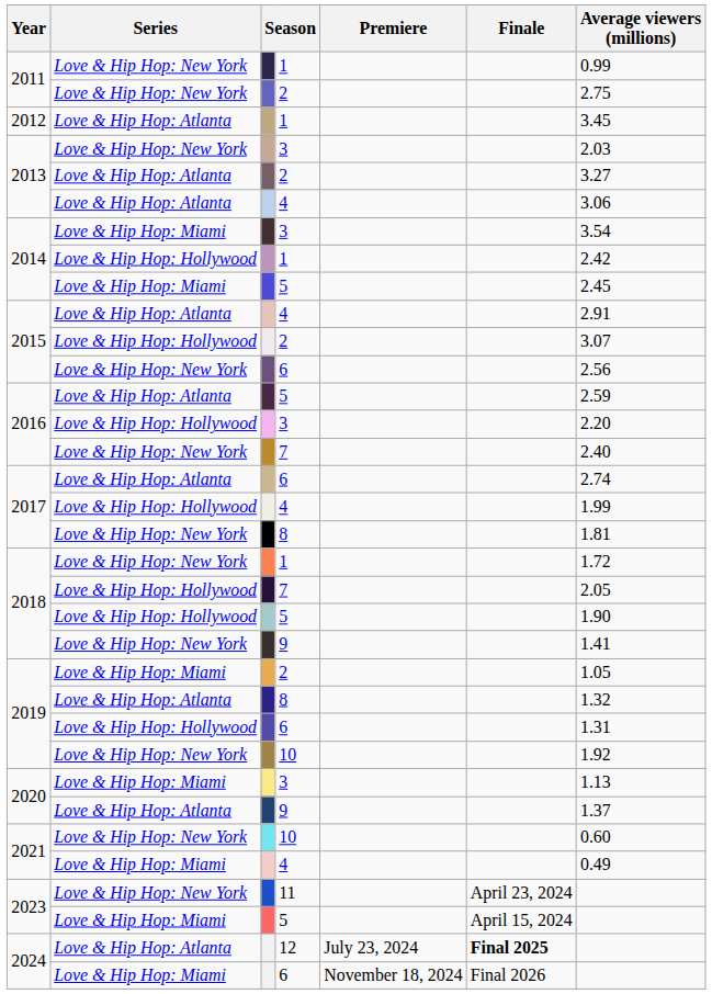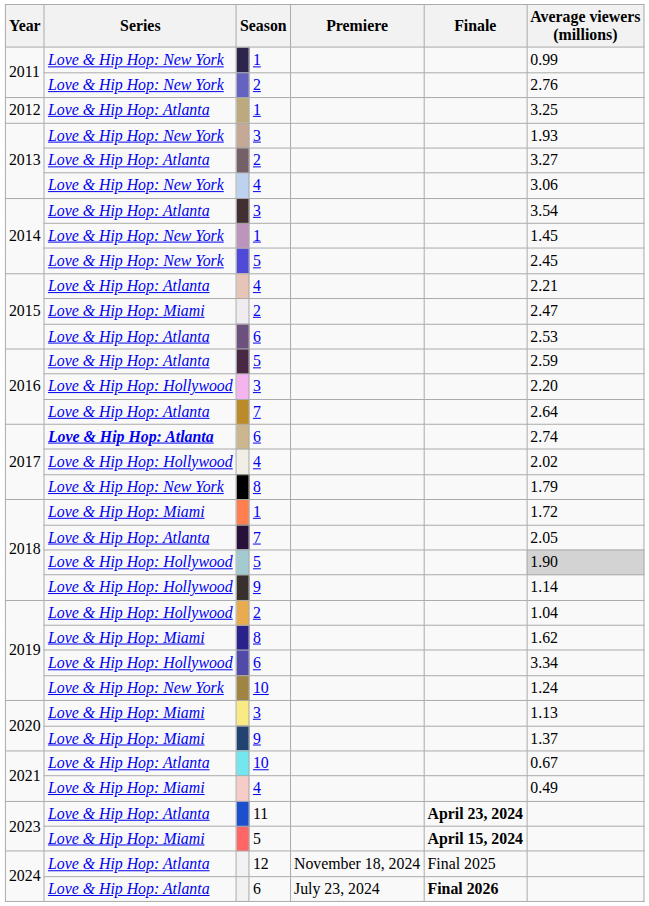 <table class="wikitable sortable plainrowheaders" style="margin:auto;">
 <tr>
 <th scope="col">Year</th>
 <th scope="col">Series</th>
 <th scope="col" colspan="2">Season</th>
 <th scope="col">Premiere</th>
 <th scope="col">Finale</th>
 <th scope="col">Average viewers<br>(millions)</th>
 </tr>
 <tr>
 <td rowspan="2">2011</td>
 <td><em><a href='#'>Love & Hip Hop: New York</a></em></td>
 <th scope="row" style="background:#2e254c; color:#000;"></th>
 <td><a href='#'>1</a></td>
 <td></td>
 <td></td>
 <td>0.99</td>
 </tr>
 <tr>
 <td><em><a href='#'>Love & Hip Hop: New York</a></em></td>
 <th scope="row" style="background:#6463c0; color:#000;"></th>
 <td><a href='#'>2</a></td>
 <td></td>
 <td></td>
-<td>2.75</td>
+<td>2.76</td>
 </tr>
 <tr>
 <td>2012</td>
 <td><em><a href='#'>Love & Hip Hop: Atlanta</a></em></td>
 <th scope="row" style="background:#bda97e; color:#000;"></th>
 <td><a href='#'>1</a></td>
 <td></td>
 <td></td>
-<td>3.45</td>
+<td>3.25</td>
 </tr>
 <tr>
 <td rowspan="3">2013</td>
 <td><em><a href='#'>Love & Hip Hop: New York</a></em></td>
 <th scope="row" style="background:#c6a896; color:#000;"></th>
 <td><a href='#'>3</a></td>
 <td></td>
 <td></td>
-<td>2.03</td>
+<td>1.93</td>
 </tr>
 <tr>
 <td><em><a href='#'>Love & Hip Hop: Atlanta</a></em></td>
 <th scope="row" style="background:#756067; color:#000;"></th>
 <td><a href='#'>2</a></td>
 <td></td>
 <td></td>
 <td>3.27</td>
 </tr>
 <tr>
-<td><em><a href='#'>Love & Hip Hop: Atlanta</a></em></td>
+<td><em><a href='#'>Love & Hip Hop: New York</a></em></td>
 <th scope="row" style="background:#bcd2ee; color:#000;"></th>
 <td><a href='#'>4</a></td>
 <td></td>
 <td></td>
 <td>3.06</td>
 </tr>
 <tr>
 <td rowspan="3">2014</td>
-<td><em><a href='#'>Love & Hip Hop: Miami</a></em></td>
+<td><em><a href='#'>Love & Hip Hop: Atlanta</a></em></td>
 <th scope="row" style="background:#412f31; color:#000;"></th>
 <td><a href='#'>3</a></td>
 <td></td>
 <td></td>
 <td>3.54</td>
 </tr>
 <tr>
-<td><em><a href='#'>Love & Hip Hop: Hollywood</a></em></td>
+<td><em><a href='#'>Love & Hip Hop: New York</a></em></td>
 <th scope="row" style="background:#bd95bc; color:#000;"></th>
 <td><a href='#'>1</a></td>
 <td></td>
 <td></td>
-<td>2.42</td>
+<td>1.45</td>
 </tr>
 <tr>
-<td><em><a href='#'>Love & Hip Hop: Miami</a></em></td>
+<td><em><a href='#'>Love & Hip Hop: New York</a></em></td>
 <th scope="row" style="background:#504ad8; color:#000;"></th>
 <td><a href='#'>5</a></td>
 <td></td>
 <td></td>
 <td>2.45</td>
 </tr>
 <tr>
 <td rowspan="3">2015</td>
 <td><em><a href='#'>Love & Hip Hop: Atlanta</a></em></td>
 <th scope="row" style="background:#e6c5b8; color:#000;"></th>
 <td><a href='#'>4</a></td>
 <td></td>
 <td></td>
-<td>2.91</td>
+<td>2.21</td>
 </tr>
 <tr>
-<td><em><a href='#'>Love & Hip Hop: Hollywood</a></em></td>
+<td><em><a href='#'>Love & Hip Hop: Miami</a></em></td>
 <th scope="row" style="background:#efebee; color:#000;"></th>
 <td><a href='#'>2</a></td>
 <td></td>
 <td></td>
-<td>3.07</td>
+<td>2.47</td>
 </tr>
 <tr>
-<td><em><a href='#'>Love & Hip Hop: New York</a></em></td>
+<td><em><a href='#'>Love & Hip Hop: Atlanta</a></em></td>
 <th scope="row" style="background:#6c507d; color:#000;"></th>
 <td><a href='#'>6</a></td>
 <td></td>
 <td></td>
-<td>2.56</td>
+<td>2.53</td>
 </tr>
 <tr>
 <td rowspan="3">2016</td>
 <td><em><a href='#'>Love & Hip Hop: Atlanta</a></em></td>
 <th scope="row" style="background:#492845; color:#000;"></th>
 <td><a href='#'>5</a></td>
 <td></td>
 <td></td>
 <td>2.59</td>
 </tr>
 <tr>
 <td><em><a href='#'>Love & Hip Hop: Hollywood</a></em></td>
 <th scope="row" style="background:#f3b4f0; color:#000;"></th>
 <td><a href='#'>3</a></td>
 <td></td>
 <td></td>
 <td>2.20</td>
 </tr>
 <tr>
-<td><em><a href='#'>Love & Hip Hop: New York</a></em></td>
+<td><em><a href='#'>Love & Hip Hop: Atlanta</a></em></td>
 <th scope="row" style="background:#bb8b2a; color:#000;"></th>
 <td><a href='#'>7</a></td>
 <td></td>
 <td></td>
-<td>2.40</td>
+<td>2.64</td>
 </tr>
 <tr>
 <td rowspan="3">2017</td>
-<td><em><a href='#'>Love & Hip Hop: Atlanta</a></em></td>
+<td><strong><em><a href='#'>Love & Hip Hop: Atlanta</a></em></strong></td>
 <th scope="row" style="background:#ccb68f; color:#000;"></th>
 <td><a href='#'>6</a></td>
 <td></td>
 <td></td>
 <td>2.74</td>
 </tr>
 <tr>
 <td><em><a href='#'>Love & Hip Hop: Hollywood</a></em></td>
 <th scope="row" style="background:#f1efe5; color:#000;"></th>
 <td><a href='#'>4</a></td>
 <td></td>
 <td></td>
-<td>1.99</td>
+<td>2.02</td>
 </tr>
 <tr>
 <td><em><a href='#'>Love & Hip Hop: New York</a></em></td>
 <th scope="row" style="background:#000; color:#000;"></th>
 <td><a href='#'>8</a></td>
 <td></td>
 <td></td>
-<td>1.81</td>
+<td>1.79</td>
 </tr>
 <tr>
 <td rowspan="4">2018</td>
-<td><em><a href='#'>Love & Hip Hop: New York</a></em></td>
+<td><em><a href='#'>Love & Hip Hop: Miami</a></em></td>
 <th scope="row" style="background:coral; color:#000;"></th>
 <td><a href='#'>1</a></td>
 <td></td>
 <td></td>
 <td>1.72</td>
 </tr>
 <tr>
-<td><em><a href='#'>Love & Hip Hop: Hollywood</a></em></td>
+<td><em><a href='#'>Love & Hip Hop: Atlanta</a></em></td>
 <th scope="row" style="background:#271039; color:#000;"></th>
 <td><a href='#'>7</a></td>
 <td></td>
 <td></td>
 <td>2.05</td>
 </tr>
 <tr>
 <td><em><a href='#'>Love & Hip Hop: Hollywood</a></em></td>
 <th scope="row" style="background:#a2cacf; color:#000;"></th>
 <td><a href='#'>5</a></td>
 <td></td>
 <td></td>
-<td>1.90</td>
+<td style="background: lightgrey;">1.90</td>
 </tr>
 <tr>
-<td><em><a href='#'>Love & Hip Hop: New York</a></em></td>
+<td><em><a href='#'>Love & Hip Hop: Hollywood</a></em></td>
 <th scope="row" style="background:#37302c; color: #37302c;"></th>
 <td><a href='#'>9</a></td>
 <td></td>
 <td></td>
-<td>1.41</td>
+<td>1.14</td>
 </tr>
 <tr>
 <td rowspan="4">2019</td>
-<td><em><a href='#'>Love & Hip Hop: Miami</a></em></td>
+<td><em><a href='#'>Love & Hip Hop: Hollywood</a></em></td>
 <th scope="row" style="background:#e9ab50; color: #F66A60;"></th>
 <td><a href='#'>2</a></td>
 <td></td>
 <td></td>
-<td>1.05</td>
+<td>1.04</td>
 </tr>
 <tr>
-<td><em><a href='#'>Love & Hip Hop: Atlanta</a></em></td>
+<td><em><a href='#'>Love & Hip Hop: Miami</a></em></td>
 <th scope="row" style="background:#2a218a; color: #2a218a;"></th>
 <td><a href='#'>8</a></td>
 <td></td>
 <td></td>
-<td>1.32</td>
+<td>1.62</td>
 </tr>
 <tr>
 <td><em><a href='#'>Love & Hip Hop: Hollywood</a></em></td>
 <th scope="row" style="background:#524AA9; color: #524AA9;"></th>
 <td><a href='#'>6</a></td>
 <td></td>
 <td></td>
-<td>1.31</td>
+<td>3.34</td>
 </tr>
 <tr>
 <td><em><a href='#'>Love & Hip Hop: New York</a></em></td>
 <th scope="row" style="background:#a08444; color: #a08444;"></th>
 <td><a href='#'>10</a></td>
 <td></td>
 <td></td>
-<td>1.92</td>
+<td>1.24</td>
 </tr>
 <tr>
 <td rowspan="2">2020</td>
 <td><em><a href='#'>Love & Hip Hop: Miami</a></em></td>
 <th scope="row" style="background:#faea83; color: #faea83;"></th>
 <td><a href='#'>3</a></td>
 <td></td>
 <td></td>
 <td>1.13</td>
 </tr>
 <tr>
-<td><em><a href='#'>Love & Hip Hop: Atlanta</a></em></td>
+<td><em><a href='#'>Love & Hip Hop: Miami</a></em></td>
 <th scope="row" style="background:#224271; color: #224271;"></th>
 <td><a href='#'>9</a></td>
 <td></td>
 <td></td>
 <td>1.37</td>
 </tr>
 <tr>
 <td rowspan="2">2021</td>
-<td><em><a href='#'>Love & Hip Hop: New York</a></em></td>
+<td><em><a href='#'>Love & Hip Hop: Atlanta</a></em></td>
 <th scope="row" style="background:#73e7ef; color: #224271;"></th>
 <td><a href='#'>10</a></td>
 <td></td>
 <td></td>
-<td>0.60</td>
+<td>0.67</td>
 </tr>
 <tr>
 <td><em><a href='#'>Love & Hip Hop: Miami</a></em></td>
 <th scope="row" style="background:#f6ccc7; color: #224271;"></th>
 <td><a href='#'>4</a></td>
 <td></td>
 <td></td>
 <td>0.49</td>
 </tr>
 <tr>
 <td rowspan="2">2023</td>
-<td><em><a href='#'>Love & Hip Hop: New York</a></em></td>
+<td><em><a href='#'>Love & Hip Hop: Atlanta</a></em></td>
 <th scope="row" style="background:#1b4fcb; color: #224271;"></th>
 <td>11</td>
 <td></td>
-<td>April 23, 2024</td>
+<td><strong>April 23, 2024</strong></td>
 <td></td>
 </tr>
 <tr>
 <td><em><a href='#'>Love & Hip Hop: Miami</a></em></td>
 <th scope="row" style="background:#FF6666; color: #224271;"></th>
 <td>5</td>
 <td></td>
-<td>April 15, 2024</td>
+<td><strong>April 15, 2024</strong></td>
 <td></td>
 </tr>
 <tr>
 <td rowspan="2">2024</td>
 <td><em><a href='#'>Love & Hip Hop: Atlanta</a></em></td>
 <th scope="row" style="background:1b4fcb; color: #224271;"></th>
 <td>12</td>
-<td>July 23, 2024</td>
-<td><strong>Final 2025</strong></td>
+<td>November 18, 2024</td>
+<td>Final 2025</td>
 <td></td>
 </tr>
 <tr>
-<td><em><a href='#'>Love & Hip Hop: Miami</a></em></td>
+<td><em><a href='#'>Love & Hip Hop: Atlanta</a></em></td>
 <th scope="row" style="background:1b4fcb; color: #224271;"></th>
 <td>6</td>
-<td>November 18, 2024</td>
-<td>Final 2026</td>
+<td>July 23, 2024</td>
+<td><strong>Final 2026</strong></td>
 </tr>
 </table>
